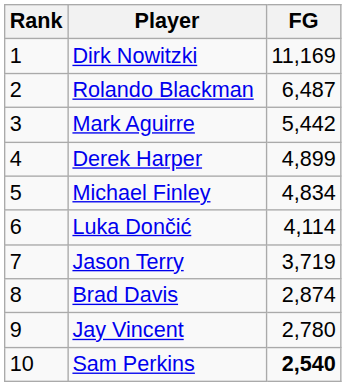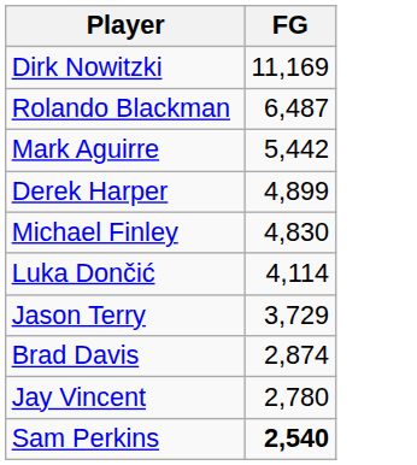 <table class="wikitable">
 <tr>
-<th scope="col">Rank</th>
 <th scope="col" width="140px">Player</th>
 <th scope="col">FG</th>
 </tr>
 <tr>
-<td>1</td>
 <td><a href='#'>Dirk Nowitzki</a></td>
 <td align="right">11,169</td>
 </tr>
 <tr>
-<td>2</td>
 <td><a href='#'>Rolando Blackman</a></td>
 <td align="right">6,487</td>
 </tr>
 <tr>
-<td>3</td>
 <td><a href='#'>Mark Aguirre</a></td>
 <td align="right">5,442</td>
 </tr>
 <tr>
-<td>4</td>
 <td><a href='#'>Derek Harper</a></td>
 <td align="right">4,899</td>
 </tr>
 <tr>
-<td>5</td>
 <td><a href='#'>Michael Finley</a></td>
-<td align="right">4,834</td>
+<td align="right">4,830</td>
 </tr>
 <tr>
-<td>6</td>
 <td><a href='#'>Luka Dončić</a></td>
 <td align="right">4,114</td>
 </tr>
 <tr>
-<td>7</td>
 <td><a href='#'>Jason Terry</a></td>
-<td align="right">3,719</td>
+<td align="right">3,729</td>
 </tr>
 <tr>
-<td>8</td>
 <td><a href='#'>Brad Davis</a></td>
 <td align="right">2,874</td>
 </tr>
 <tr>
-<td>9</td>
 <td><a href='#'>Jay Vincent</a></td>
 <td align="right">2,780</td>
 </tr>
 <tr>
-<td>10</td>
 <td><a href='#'>Sam Perkins</a></td>
 <td align="right"><strong>2,540</strong></td>
 </tr>
 </table>
